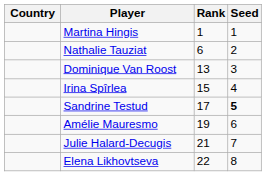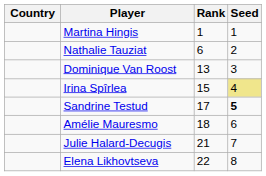 <table class="sortable wikitable">
 <tr>
 <th width="70">Country</th>
 <th width="175">Player</th>
 <th>Rank</th>
 <th>Seed</th>
 </tr>
 <tr>
 <td></td>
 <td><a href='#'>Martina Hingis</a></td>
 <td>1</td>
 <td>1</td>
 </tr>
 <tr>
 <td></td>
 <td><a href='#'>Nathalie Tauziat</a></td>
 <td>6</td>
 <td>2</td>
 </tr>
 <tr>
 <td></td>
 <td><a href='#'>Dominique Van Roost</a></td>
 <td>13</td>
 <td>3</td>
 </tr>
 <tr>
 <td></td>
 <td><a href='#'>Irina Spîrlea</a></td>
 <td>15</td>
-<td>4</td>
+<td style="background: khaki;">4</td>
 </tr>
 <tr>
 <td></td>
 <td><a href='#'>Sandrine Testud</a></td>
 <td>17</td>
 <td><strong>5</strong></td>
 </tr>
 <tr>
 <td></td>
 <td><a href='#'>Amélie Mauresmo</a></td>
-<td>19</td>
+<td>18</td>
 <td>6</td>
 </tr>
 <tr>
 <td></td>
 <td><a href='#'>Julie Halard-Decugis</a></td>
 <td>21</td>
 <td>7</td>
 </tr>
 <tr>
 <td></td>
 <td><a href='#'>Elena Likhovtseva</a></td>
 <td>22</td>
 <td>8</td>
 </tr>
 </table>
